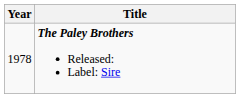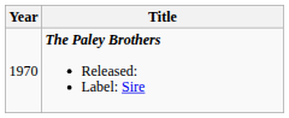 <table class="wikitable">
 <tr>
 <th width="33">Year</th>
 <th width="260">Title</th>
 </tr>
 <tr>
-<td align="center">1978</td>
+<td align="center">1970</td>
 <td><strong><em>The Paley Brothers</em></strong><br><ul><li>Released: </li><li>Label: <a href='#'>Sire</a></li></ul></td>
 </tr>
 </table>
